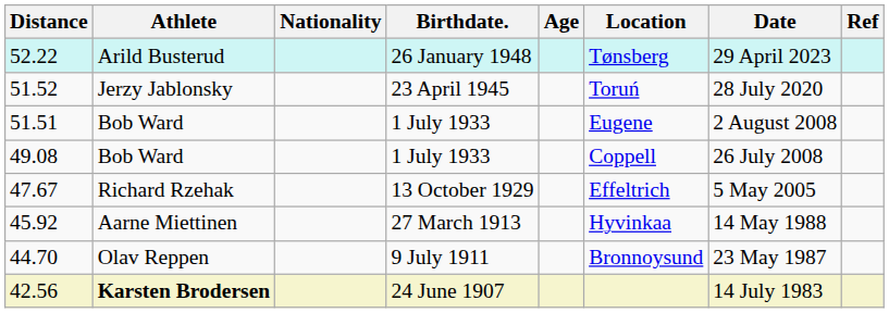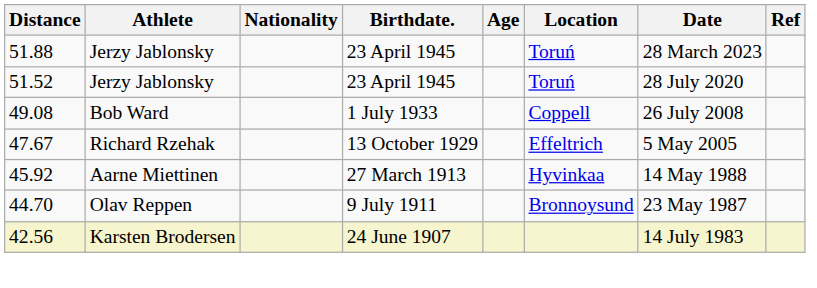 <table class="wikitable">
 <tr>
 <th>Distance</th>
 <th>Athlete</th>
 <th>Nationality</th>
 <th>Birthdate.</th>
 <th>Age</th>
 <th>Location</th>
 <th>Date</th>
 <th>Ref</th>
 </tr>
-<tr style="background:#cef6f5;">
-<td>52.22</td>
-<td>Arild Busterud</td>
+<tr>
+<td>51.88</td>
+<td>Jerzy Jablonsky</td>
 <td></td>
-<td>26 January 1948</td>
+<td>23 April 1945</td>
 <td></td>
-<td><a href='#'>Tønsberg</a></td>
-<td>29 April 2023</td>
+<td><a href='#'>Toruń</a></td>
+<td>28 March 2023</td>
 <td></td>
 </tr>
 <tr>
 <td>51.52</td>
 <td>Jerzy Jablonsky</td>
 <td></td>
 <td>23 April 1945</td>
 <td></td>
 <td><a href='#'>Toruń</a></td>
 <td>28 July 2020</td>
-<td></td>
-</tr>
-<tr>
-<td>51.51</td>
-<td>Bob Ward</td>
-<td></td>
-<td>1 July 1933</td>
-<td></td>
-<td><a href='#'>Eugene</a></td>
-<td>2 August 2008</td>
 <td></td>
 </tr>
 <tr>
 <td>49.08</td>
 <td>Bob Ward</td>
 <td></td>
 <td>1 July 1933</td>
 <td></td>
 <td><a href='#'>Coppell</a></td>
 <td>26 July 2008</td>
 <td></td>
 </tr>
 <tr>
 <td>47.67</td>
 <td>Richard Rzehak</td>
 <td></td>
 <td>13 October 1929</td>
 <td></td>
 <td><a href='#'>Effeltrich</a></td>
 <td>5 May 2005</td>
 <td></td>
 </tr>
 <tr>
 <td>45.92</td>
 <td>Aarne Miettinen</td>
 <td></td>
 <td>27 March 1913</td>
 <td></td>
 <td><a href='#'>Hyvinkaa</a></td>
 <td>14 May 1988</td>
 <td></td>
 </tr>
 <tr>
 <td>44.70</td>
 <td>Olav Reppen</td>
 <td></td>
 <td>9 July 1911</td>
 <td></td>
 <td><a href='#'>Bronnoysund</a></td>
 <td>23 May 1987</td>
 <td></td>
 </tr>
 <tr bgcolor=#f6F5CE>
 <td>42.56</td>
-<td><strong>Karsten Brodersen</strong></td>
+<td>Karsten Brodersen</td>
 <td></td>
 <td>24 June 1907</td>
 <td></td>
 <td></td>
 <td>14 July 1983</td>
 <td></td>
 </tr>
 </table>
